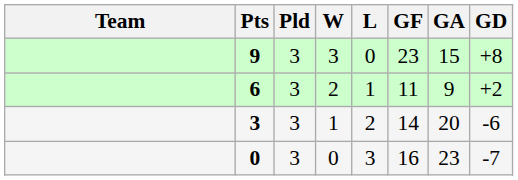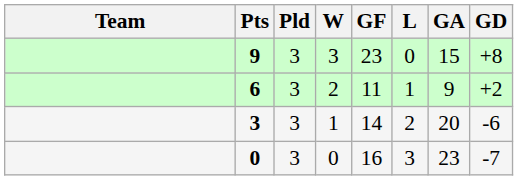 <table class="wikitable" style="text-align:center;">
 <tr>
 <th width=165>Team</th>
 <th width=20>Pts</th>
 <th width=20>Pld</th>
 <th width=20>W</th>
+<th width=20>GF</th>
 <th width=20>L</th>
-<th width=20>GF</th>
 <th width=20>GA</th>
 <th width=20>GD</th>
 </tr>
 <tr align=center style="background:#ccffcc;">
 <td style="text-align:left;"></td>
 <td><strong>9</strong></td>
 <td>3</td>
 <td>3</td>
+<td>23</td>
 <td>0</td>
-<td>23</td>
 <td>15</td>
 <td>+8</td>
 </tr>
 <tr align=center style="background:#ccffcc;">
 <td style="text-align:left;"></td>
 <td><strong>6</strong></td>
 <td>3</td>
 <td>2</td>
+<td>11</td>
 <td>1</td>
-<td>11</td>
 <td>9</td>
 <td>+2</td>
 </tr>
 <tr align=center style="background:#f5f5f5;">
 <td style="text-align:left;"></td>
 <td><strong>3</strong></td>
 <td>3</td>
 <td>1</td>
+<td>14</td>
 <td>2</td>
-<td>14</td>
 <td>20</td>
 <td>-6</td>
 </tr>
 <tr align=center style="background:#f5f5f5;">
 <td style="text-align:left;"></td>
 <td><strong>0</strong></td>
 <td>3</td>
 <td>0</td>
+<td>16</td>
 <td>3</td>
-<td>16</td>
 <td>23</td>
 <td>-7</td>
 </tr>
 </table>
